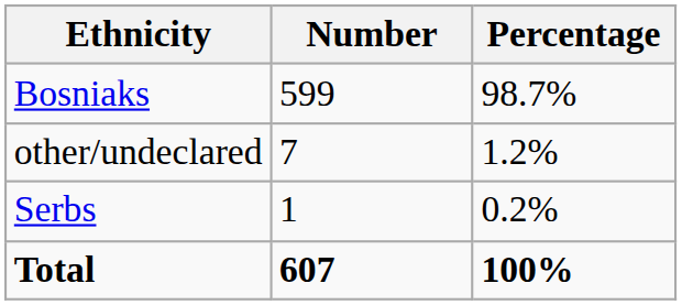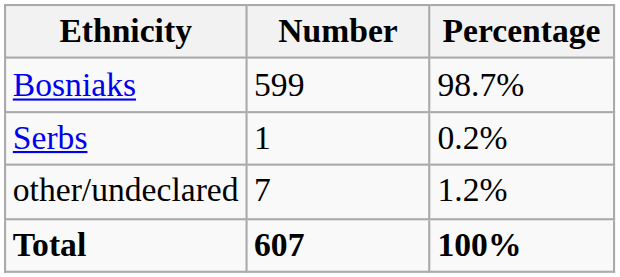 <table class="wikitable">
 <tr>
 <th width="100px">Ethnicity</th>
 <th width="80px">Number</th>
 <th width="80px">Percentage</th>
 </tr>
 <tr>
 <td><a href='#'>Bosniaks</a></td>
 <td>599</td>
 <td>98.7%</td>
 </tr>
 <tr>
+<td><a href='#'>Serbs</a></td>
+<td>1</td>
+<td>0.2%</td>
+</tr>
+<tr>
 <td>other/undeclared</td>
 <td>7</td>
 <td>1.2%</td>
-</tr>
-<tr>
-<td><a href='#'>Serbs</a></td>
-<td>1</td>
-<td>0.2%</td>
 </tr>
 <tr>
 <td><strong>Total</strong></td>
 <td><strong>607</strong></td>
 <td><strong>100%</strong></td>
 </tr>
 </table>
